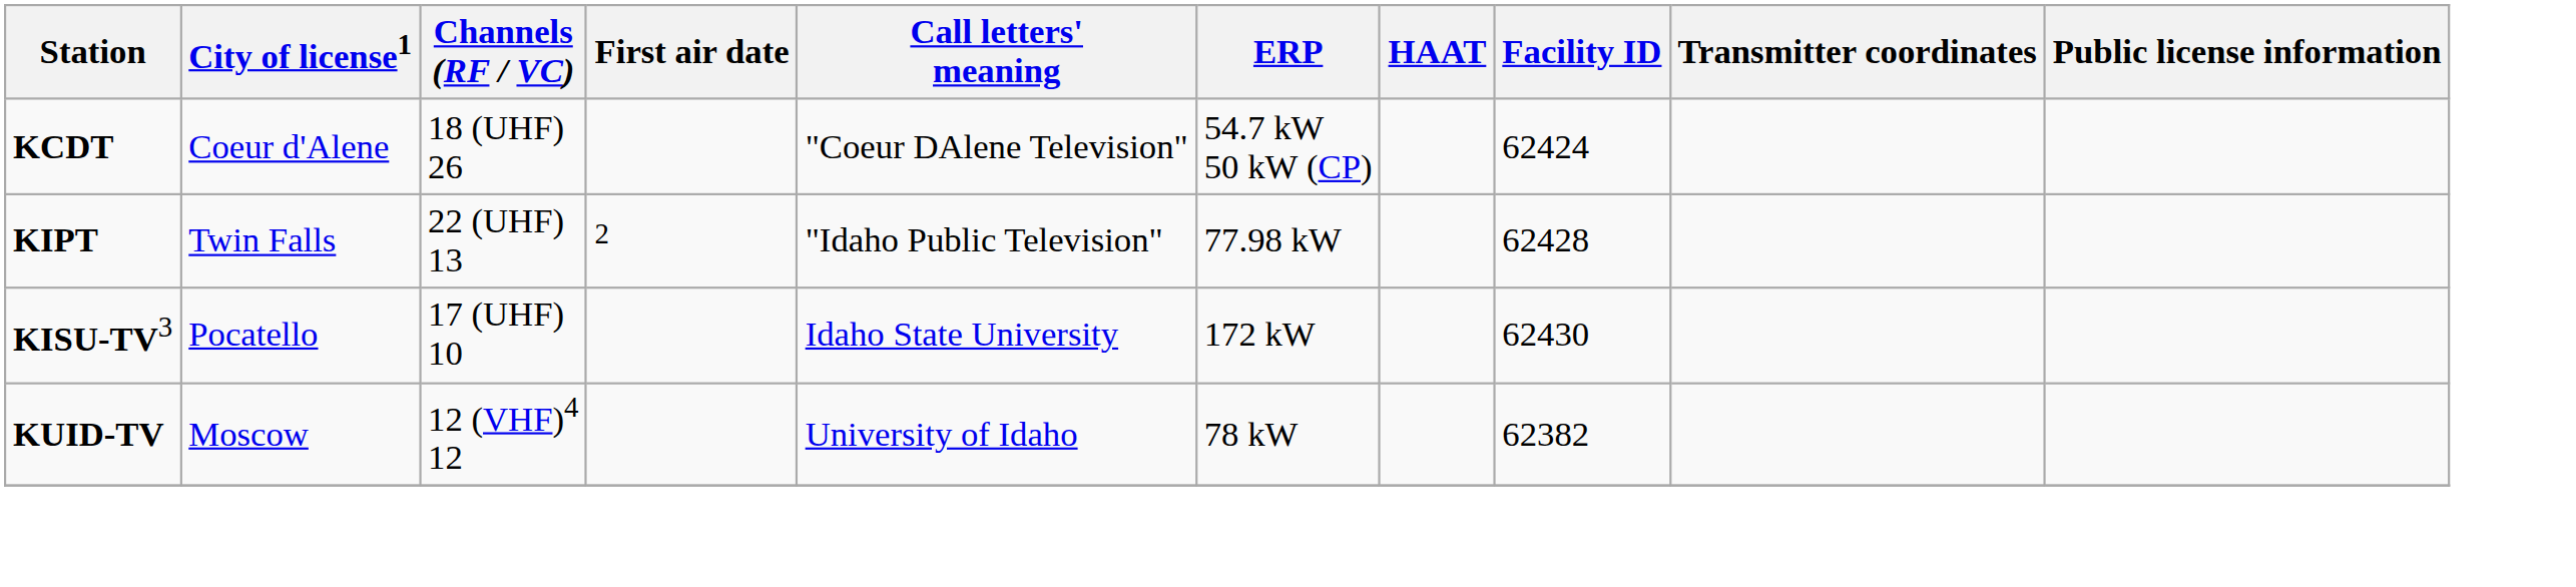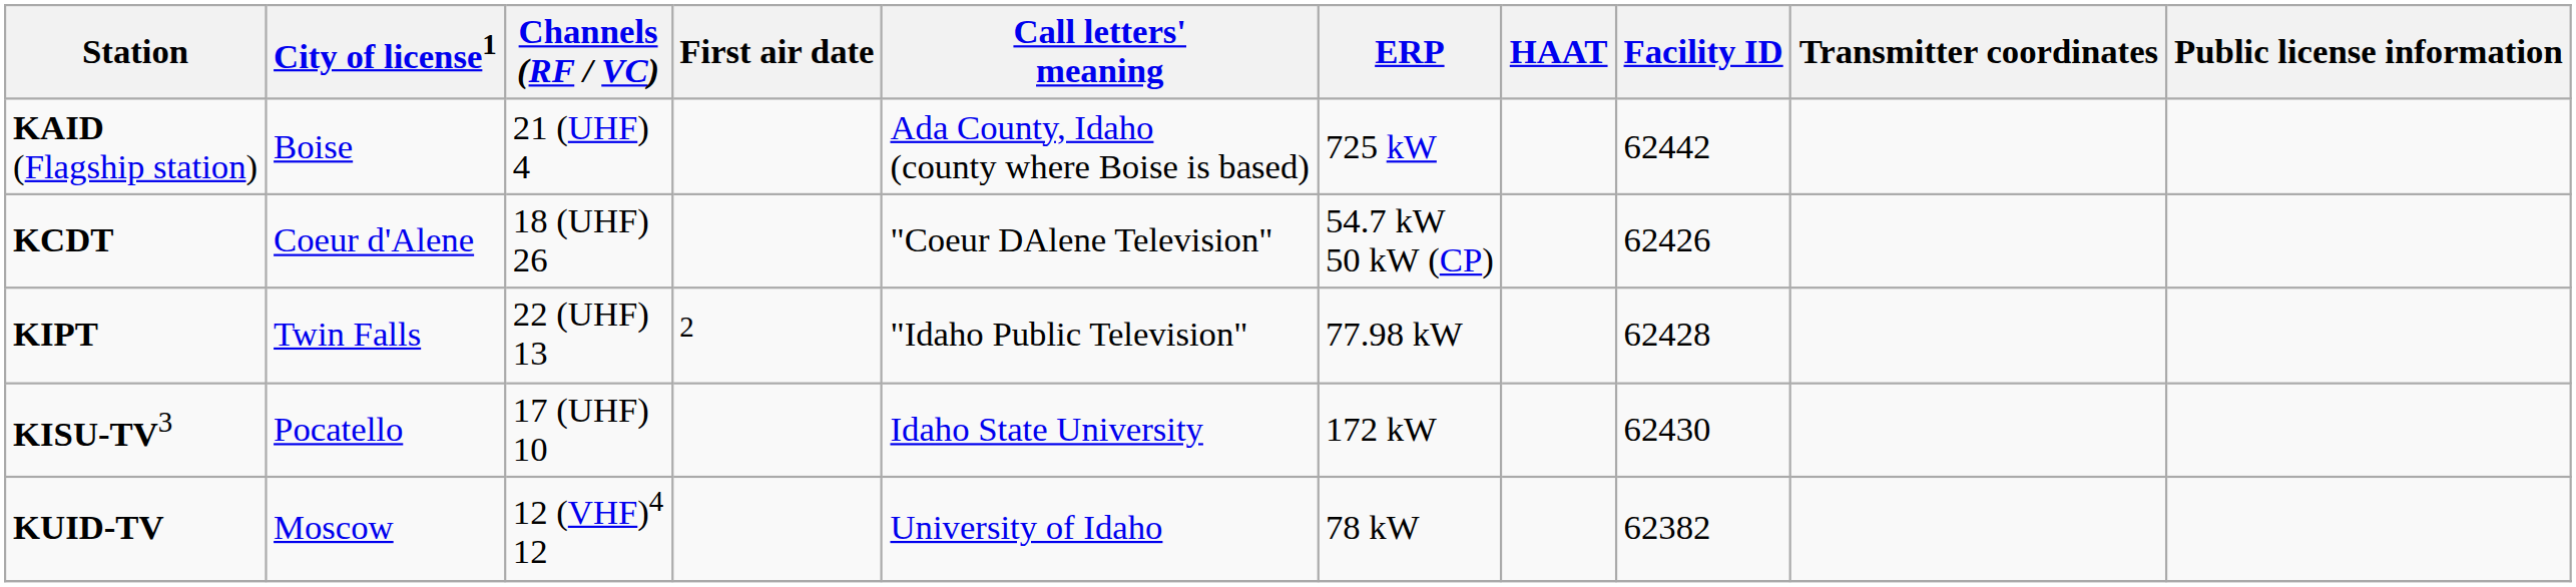 <table class="wikitable">
 <tr>
 <th>Station</th>
 <th><a href='#'>City of license</a><sup>1</sup></th>
 <th><a href='#'>Channels</a><br><em>(<a href='#'>RF</a> / <a href='#'>VC</a>)</em></th>
 <th>First air date</th>
 <th><a href='#'>Call letters'<br>meaning</a></th>
 <th><a href='#'>ERP</a></th>
 <th><a href='#'>HAAT</a></th>
 <th><a href='#'>Facility ID</a></th>
 <th>Transmitter coordinates</th>
 <th>Public license information</th>
 </tr>
 <tr>
+<td><strong>KAID</strong><br>(<a href='#'>Flagship station</a>)</td>
+<td><a href='#'>Boise</a></td>
+<td>21 (<a href='#'>UHF</a>)<br>4</td>
+<td></td>
+<td><a href='#'>Ada County, Idaho</a><br>(county where Boise is based)</td>
+<td>725 <a href='#'>kW</a></td>
+<td></td>
+<td>62442</td>
+<td></td>
+<td><br></td>
+</tr>
+<tr>
 <td><strong>KCDT</strong></td>
 <td><a href='#'>Coeur d'Alene</a></td>
 <td>18 (UHF)<br>26</td>
 <td></td>
 <td>"Coeur DAlene Television"</td>
 <td>54.7 kW<br>50 kW (<a href='#'>CP</a>)</td>
 <td></td>
-<td>62424</td>
+<td>62426</td>
 <td></td>
 <td><br></td>
 </tr>
 <tr>
 <td><strong>KIPT</strong></td>
 <td><a href='#'>Twin Falls</a></td>
 <td>22 (UHF)<br>13</td>
 <td><sup>2</sup></td>
 <td>"Idaho Public Television"</td>
 <td>77.98 kW</td>
 <td></td>
 <td>62428</td>
 <td></td>
 <td><br></td>
 </tr>
 <tr>
 <td><strong>KISU-TV</strong><sup>3</sup></td>
 <td><a href='#'>Pocatello</a></td>
 <td>17 (UHF)<br>10</td>
 <td></td>
 <td><a href='#'>Idaho State University</a></td>
 <td>172 kW</td>
 <td></td>
 <td>62430</td>
 <td></td>
 <td><br></td>
 </tr>
 <tr>
 <td><strong>KUID-TV</strong></td>
 <td><a href='#'>Moscow</a></td>
 <td>12 (<a href='#'>VHF</a>)<sup>4</sup><br>12</td>
 <td></td>
 <td><a href='#'>University of Idaho</a></td>
 <td>78 kW</td>
 <td></td>
 <td>62382</td>
 <td></td>
 <td><br></td>
 </tr>
 <tr>
 </tr>
 </table>
